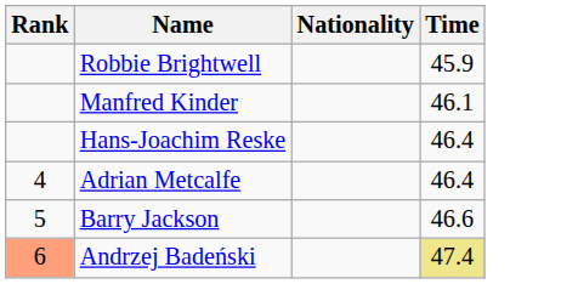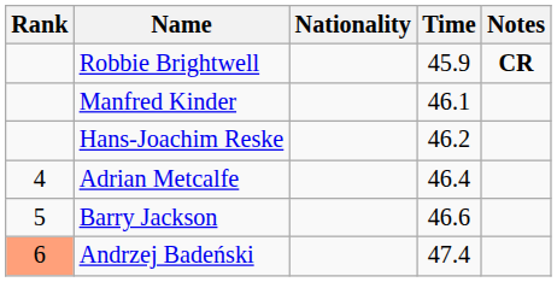 <table class="wikitable sortable" style="text-align:center">
 <tr>
 <th>Rank</th>
 <th>Name</th>
 <th>Nationality</th>
 <th>Time</th>
+<th>Notes</th>
 </tr>
 <tr>
 <td></td>
 <td align=left><a href='#'>Robbie Brightwell</a></td>
 <td align=left></td>
 <td>45.9</td>
+<td><strong>CR</strong></td>
 </tr>
 <tr>
 <td></td>
 <td align=left><a href='#'>Manfred Kinder</a></td>
 <td align=left></td>
 <td>46.1</td>
+<td></td>
 </tr>
 <tr>
 <td></td>
 <td align=left><a href='#'>Hans-Joachim Reske</a></td>
 <td align=left></td>
-<td>46.4</td>
+<td>46.2</td>
+<td></td>
 </tr>
 <tr>
 <td>4</td>
 <td align=left><a href='#'>Adrian Metcalfe</a></td>
 <td align=left></td>
 <td>46.4</td>
+<td></td>
 </tr>
 <tr>
 <td>5</td>
 <td align=left><a href='#'>Barry Jackson</a></td>
 <td align=left></td>
 <td>46.6</td>
+<td></td>
 </tr>
 <tr>
 <td style="background: lightsalmon;">6</td>
 <td align=left><a href='#'>Andrzej Badeński</a></td>
 <td align=left></td>
-<td style="background: khaki;">47.4</td>
+<td>47.4</td>
+<td></td>
 </tr>
 </table>
